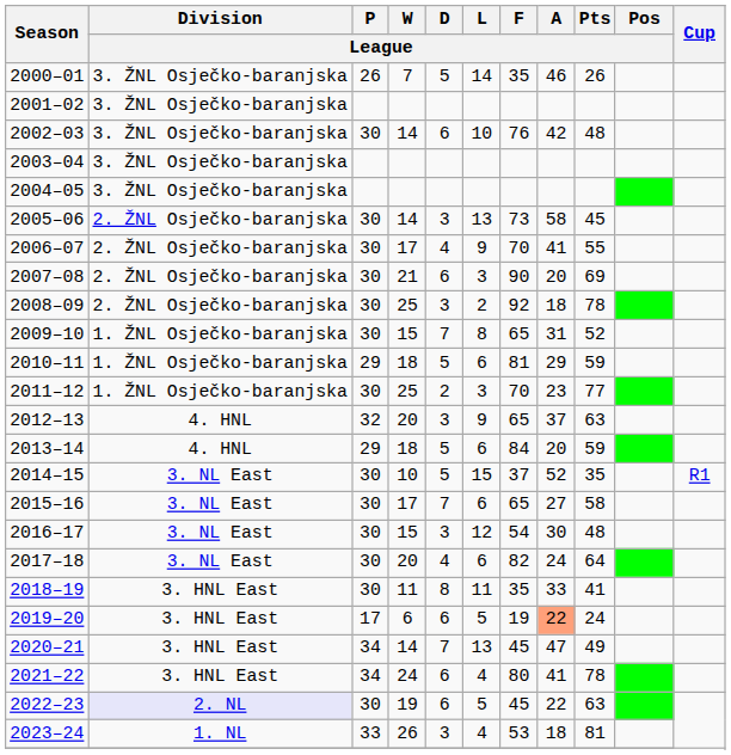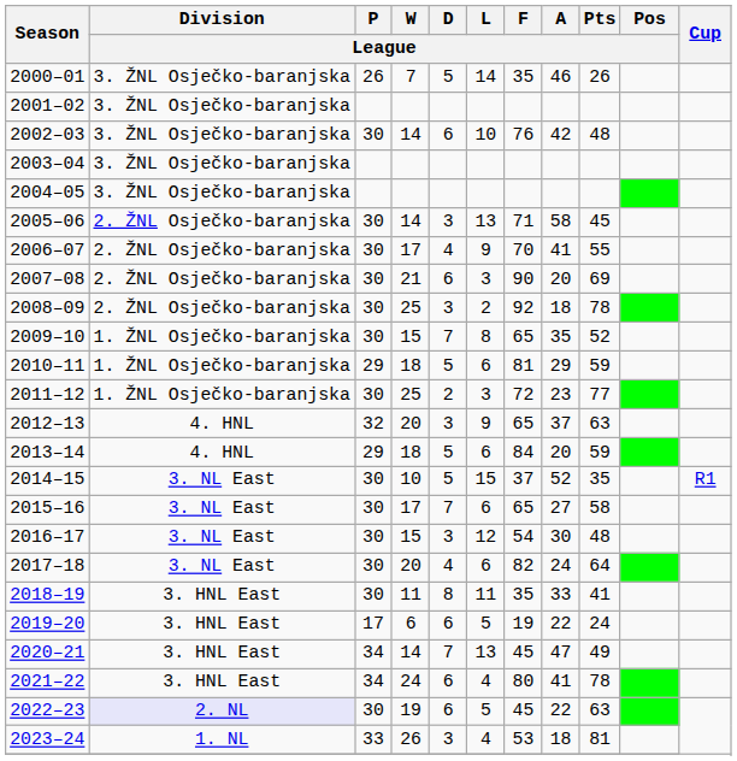 <table class="wikitable sortable" style="font-size:95%; text-align: center;">
 <tr>
 <th rowspan=2>Season</th>
 <th>Division</th>
 <th width="20">P</th>
 <th width="20">W</th>
 <th width="20">D</th>
 <th width="20">L</th>
 <th width="20">F</th>
 <th width="20">A</th>
 <th width="20">Pts</th>
 <th width="35">Pos</th>
 <th rowspan=2 width="30"><a href='#'>Cup</a></th>
 </tr>
 <tr>
 <th class="unsortable" colspan=9>League</th>
 </tr>
 <tr>
 <td>2000–01</td>
 <td>3. ŽNL Osječko-baranjska</td>
 <td>26</td>
 <td>7</td>
 <td>5</td>
 <td>14</td>
 <td>35</td>
 <td>46</td>
 <td>26</td>
 <td></td>
 <td></td>
 </tr>
 <tr>
 <td>2001–02</td>
 <td>3. ŽNL Osječko-baranjska</td>
 <td></td>
 <td></td>
 <td></td>
 <td></td>
 <td></td>
 <td></td>
 <td></td>
 <td></td>
 <td></td>
 </tr>
 <tr>
 <td>2002–03</td>
 <td>3. ŽNL Osječko-baranjska</td>
 <td>30</td>
 <td>14</td>
 <td>6</td>
 <td>10</td>
 <td>76</td>
 <td>42</td>
 <td>48</td>
 <td></td>
 </tr>
 <tr>
 <td>2003–04</td>
 <td>3. ŽNL Osječko-baranjska</td>
 <td></td>
 <td></td>
 <td></td>
 <td></td>
 <td></td>
 <td></td>
 <td></td>
 <td></td>
 <td></td>
 </tr>
 <tr>
 <td>2004–05</td>
 <td>3. ŽNL Osječko-baranjska</td>
 <td></td>
 <td></td>
 <td></td>
 <td></td>
 <td></td>
 <td></td>
 <td></td>
 <td bgcolor="#00FF00"></td>
 <td></td>
 </tr>
 <tr>
 <td>2005–06</td>
 <td><a href='#'>2. ŽNL</a> Osječko-baranjska</td>
 <td>30</td>
 <td>14</td>
 <td>3</td>
 <td>13</td>
-<td>73</td>
+<td>71</td>
 <td>58</td>
 <td>45</td>
 <td></td>
 <td></td>
 </tr>
 <tr>
 <td>2006–07</td>
 <td>2. ŽNL Osječko-baranjska</td>
 <td>30</td>
 <td>17</td>
 <td>4</td>
 <td>9</td>
 <td>70</td>
 <td>41</td>
 <td>55</td>
 <td></td>
 <td></td>
 </tr>
 <tr>
 <td>2007–08</td>
 <td>2. ŽNL Osječko-baranjska</td>
 <td>30</td>
 <td>21</td>
 <td>6</td>
 <td>3</td>
 <td>90</td>
 <td>20</td>
 <td>69</td>
 <td></td>
 <td></td>
 </tr>
 <tr>
 <td>2008–09</td>
 <td>2. ŽNL Osječko-baranjska</td>
 <td>30</td>
 <td>25</td>
 <td>3</td>
 <td>2</td>
 <td>92</td>
 <td>18</td>
 <td>78</td>
 <td bgcolor="#00FF00"></td>
 <td></td>
 </tr>
 <tr>
 <td>2009–10</td>
 <td>1. ŽNL Osječko-baranjska</td>
 <td>30</td>
 <td>15</td>
 <td>7</td>
 <td>8</td>
 <td>65</td>
-<td>31</td>
+<td>35</td>
 <td>52</td>
 <td></td>
 <td></td>
 </tr>
 <tr>
 <td>2010–11</td>
 <td>1. ŽNL Osječko-baranjska</td>
 <td>29</td>
 <td>18</td>
 <td>5</td>
 <td>6</td>
 <td>81</td>
 <td>29</td>
 <td>59</td>
 <td></td>
 <td></td>
 </tr>
 <tr>
 <td>2011–12</td>
 <td>1. ŽNL Osječko-baranjska</td>
 <td>30</td>
 <td>25</td>
 <td>2</td>
 <td>3</td>
-<td>70</td>
+<td>72</td>
 <td>23</td>
 <td>77</td>
 <td bgcolor="#00FF00"></td>
 <td></td>
 </tr>
 <tr>
 <td>2012–13</td>
 <td>4. HNL</td>
 <td>32</td>
 <td>20</td>
 <td>3</td>
 <td>9</td>
 <td>65</td>
 <td>37</td>
 <td>63</td>
 <td></td>
 <td></td>
 </tr>
 <tr>
 <td>2013–14</td>
 <td>4. HNL</td>
 <td>29</td>
 <td>18</td>
 <td>5</td>
 <td>6</td>
 <td>84</td>
 <td>20</td>
 <td>59</td>
 <td bgcolor="#00FF00"></td>
 <td></td>
 </tr>
 <tr>
 <td>2014–15</td>
 <td><a href='#'>3. NL</a> East</td>
 <td>30</td>
 <td>10</td>
 <td>5</td>
 <td>15</td>
 <td>37</td>
 <td>52</td>
 <td>35</td>
 <td></td>
 <td><a href='#'>R1</a></td>
 </tr>
 <tr>
 <td>2015–16</td>
 <td><a href='#'>3. NL</a> East</td>
 <td>30</td>
 <td>17</td>
 <td>7</td>
 <td>6</td>
 <td>65</td>
 <td>27</td>
 <td>58</td>
 <td></td>
 <td></td>
 </tr>
 <tr>
 <td>2016–17</td>
 <td><a href='#'>3. NL</a> East</td>
 <td>30</td>
 <td>15</td>
 <td>3</td>
 <td>12</td>
 <td>54</td>
 <td>30</td>
 <td>48</td>
 <td></td>
 <td></td>
 </tr>
 <tr>
 <td>2017–18</td>
 <td><a href='#'>3. NL</a> East</td>
 <td>30</td>
 <td>20</td>
 <td>4</td>
 <td>6</td>
 <td>82</td>
 <td>24</td>
 <td>64</td>
 <td bgcolor="#00FF00"></td>
 <td></td>
 </tr>
 <tr>
 <td><a href='#'>2018–19</a></td>
 <td>3. HNL East</td>
 <td>30</td>
 <td>11</td>
 <td>8</td>
 <td>11</td>
 <td>35</td>
 <td>33</td>
 <td>41</td>
 <td></td>
 <td></td>
 </tr>
 <tr>
 <td><a href='#'>2019–20</a></td>
 <td>3. HNL East</td>
 <td>17</td>
 <td>6</td>
 <td>6</td>
 <td>5</td>
 <td>19</td>
-<td style="background: lightsalmon;">22</td>
+<td>22</td>
 <td>24</td>
 <td></td>
 <td></td>
 </tr>
 <tr>
 <td><a href='#'>2020–21</a></td>
 <td>3. HNL East</td>
 <td>34</td>
 <td>14</td>
 <td>7</td>
 <td>13</td>
 <td>45</td>
 <td>47</td>
 <td>49</td>
 <td></td>
 <td></td>
 </tr>
 <tr>
 <td><a href='#'>2021–22</a></td>
 <td>3. HNL East</td>
 <td>34</td>
 <td>24</td>
 <td>6</td>
 <td>4</td>
 <td>80</td>
 <td>41</td>
 <td>78</td>
 <td bgcolor="#00FF00"></td>
 <td></td>
 </tr>
 <tr>
 <td><a href='#'>2022–23</a></td>
 <td style="background: lavender;"><a href='#'>2. NL</a></td>
 <td>30</td>
 <td>19</td>
 <td>6</td>
 <td>5</td>
 <td>45</td>
 <td>22</td>
 <td>63</td>
 <td bgcolor="#00FF00"></td>
 </tr>
 <tr>
 <td><a href='#'>2023–24</a></td>
 <td><a href='#'>1. NL</a></td>
 <td>33</td>
 <td>26</td>
 <td>3</td>
 <td>4</td>
 <td>53</td>
 <td>18</td>
 <td>81</td>
 <td></td>
 </tr>
 <tr>
 </tr>
 </table>
